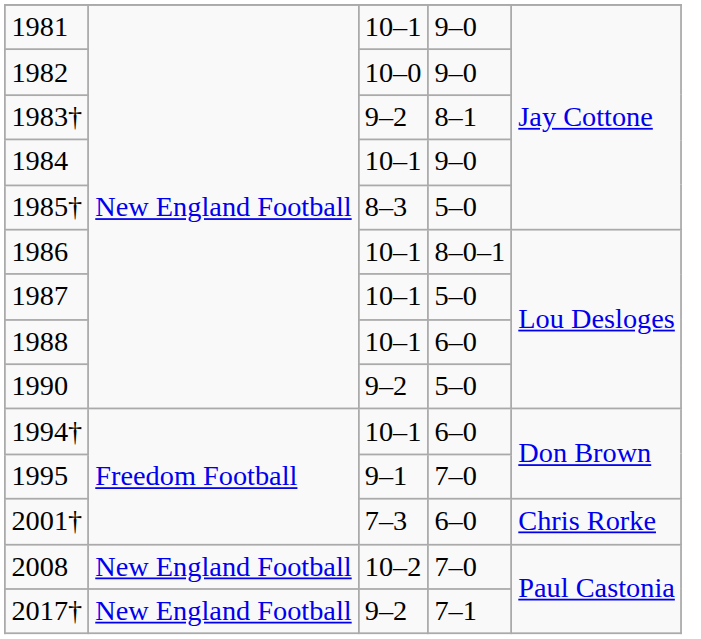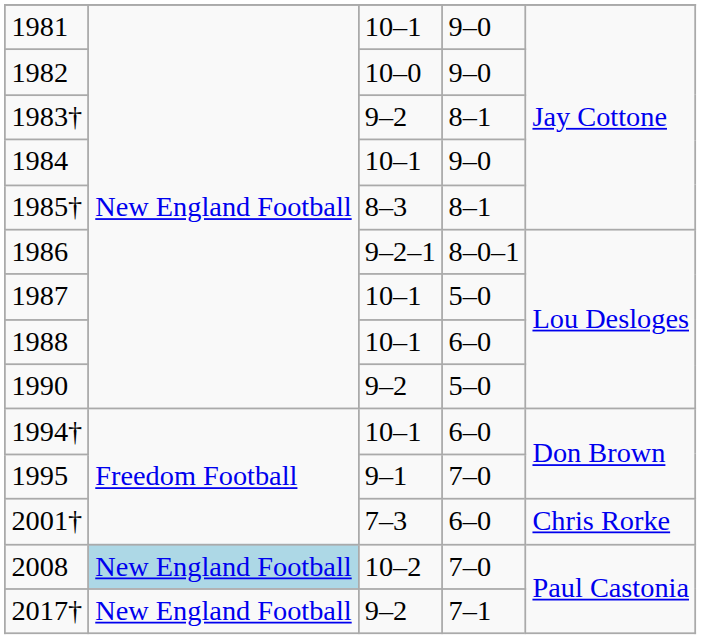 <table class="wikitable">
 <tr>
 </tr>
 <tr>
 <td>1981</td>
 <td rowspan=9><a href='#'>New England Football</a></td>
 <td>10–1</td>
 <td>9–0</td>
 <td rowspan=5><a href='#'>Jay Cottone</a></td>
 </tr>
 <tr>
 <td>1982</td>
 <td>10–0</td>
 <td>9–0</td>
 </tr>
 <tr>
 <td>1983†</td>
 <td>9–2</td>
 <td>8–1</td>
 </tr>
 <tr>
 <td>1984</td>
 <td>10–1</td>
 <td>9–0</td>
 </tr>
 <tr>
 <td>1985†</td>
 <td>8–3</td>
-<td>5–0</td>
+<td>8–1</td>
 </tr>
 <tr>
 <td>1986</td>
-<td>10–1</td>
+<td>9–2–1</td>
 <td>8–0–1</td>
 <td rowspan=4><a href='#'>Lou Desloges</a></td>
 </tr>
 <tr>
 <td>1987</td>
 <td>10–1</td>
 <td>5–0</td>
 </tr>
 <tr>
 <td>1988</td>
 <td>10–1</td>
 <td>6–0</td>
 </tr>
 <tr>
 <td>1990</td>
 <td>9–2</td>
 <td>5–0</td>
 </tr>
 <tr>
 <td>1994†</td>
 <td rowspan=3><a href='#'>Freedom Football</a></td>
 <td>10–1</td>
 <td>6–0</td>
 <td rowspan=2><a href='#'>Don Brown</a></td>
 </tr>
 <tr>
 <td>1995</td>
 <td>9–1</td>
 <td>7–0</td>
 </tr>
 <tr>
 <td>2001†</td>
 <td>7–3</td>
 <td>6–0</td>
 <td><a href='#'>Chris Rorke</a></td>
 </tr>
 <tr>
 <td>2008</td>
-<td><a href='#'>New England Football</a></td>
+<td style="background: lightblue;"><a href='#'>New England Football</a></td>
 <td>10–2</td>
 <td>7–0</td>
 <td rowspan=2><a href='#'>Paul Castonia</a></td>
 </tr>
 <tr>
 <td>2017†</td>
 <td><a href='#'>New England Football</a></td>
 <td>9–2</td>
 <td>7–1</td>
 </tr>
 </table>
